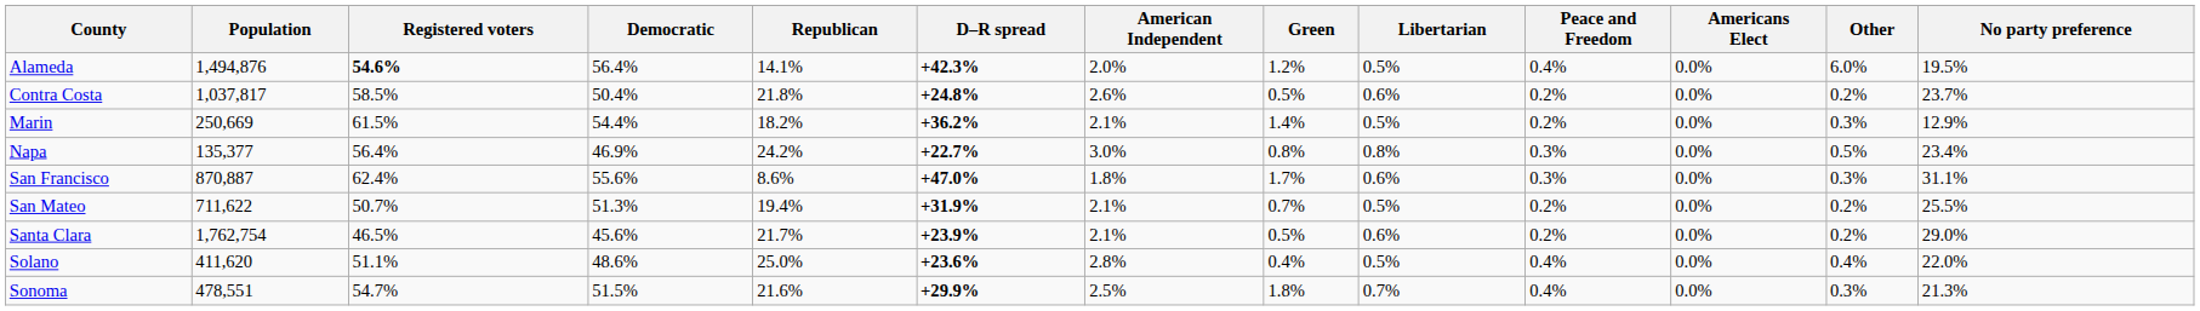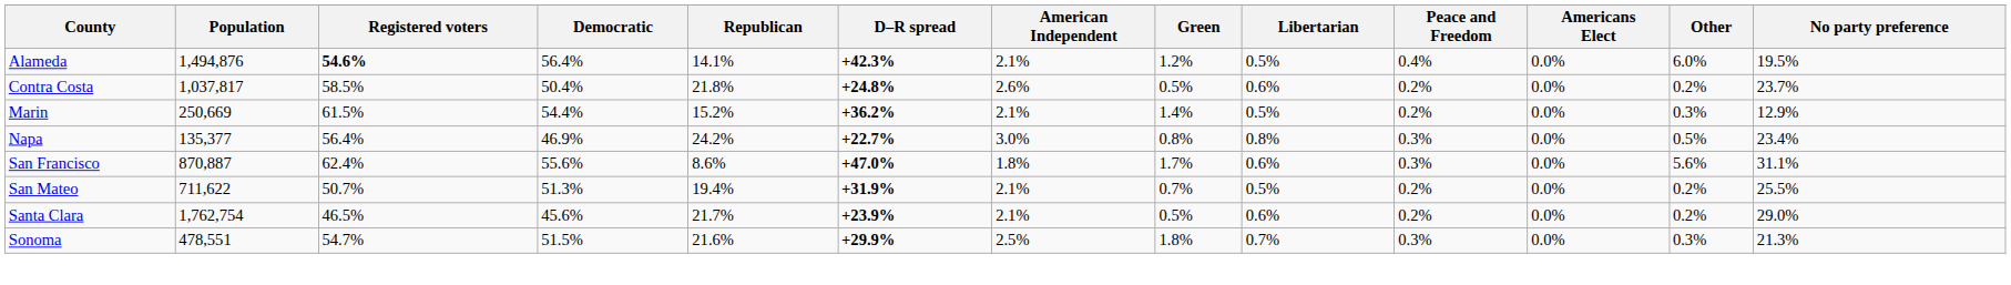 <table class="wikitable collapsible collapsed sortable" style="width: 100%;">
 <tr>
 </tr>
 <tr>
 <th>County</th>
 <th data-sort-type="number">Population</th>
 <th data-sort-type="number">Registered voters</th>
 <th data-sort-type="number">Democratic</th>
 <th data-sort-type="number">Republican</th>
 <th data-sort-type="number">D–R spread</th>
 <th data-sort-type="number">American<br>Independent</th>
 <th data-sort-type="number">Green</th>
 <th data-sort-type="number">Libertarian</th>
 <th data-sort-type="number">Peace and<br>Freedom</th>
 <th data-sort-type="number">Americans<br>Elect</th>
 <th data-sort-type="number">Other</th>
 <th data-sort-type="number">No party preference</th>
 </tr>
 <tr>
 <td><a href='#'>Alameda</a></td>
 <td>1,494,876</td>
 <td><strong>54.6%</strong></td>
 <td>56.4%</td>
 <td>14.1%</td>
 <td><span><strong>+42.3%</strong></span></td>
-<td>2.0%</td>
+<td>2.1%</td>
 <td>1.2%</td>
 <td>0.5%</td>
 <td>0.4%</td>
 <td>0.0%</td>
 <td>6.0%</td>
 <td>19.5%</td>
 </tr>
 <tr>
 <td><a href='#'>Contra Costa</a></td>
 <td>1,037,817</td>
 <td>58.5%</td>
 <td>50.4%</td>
 <td>21.8%</td>
 <td><span><strong>+24.8%</strong></span></td>
 <td>2.6%</td>
 <td>0.5%</td>
 <td>0.6%</td>
 <td>0.2%</td>
 <td>0.0%</td>
 <td>0.2%</td>
 <td>23.7%</td>
 </tr>
 <tr>
 <td><a href='#'>Marin</a></td>
 <td>250,669</td>
 <td>61.5%</td>
 <td>54.4%</td>
-<td>18.2%</td>
+<td>15.2%</td>
 <td><span><strong>+36.2%</strong></span></td>
 <td>2.1%</td>
 <td>1.4%</td>
 <td>0.5%</td>
 <td>0.2%</td>
 <td>0.0%</td>
 <td>0.3%</td>
 <td>12.9%</td>
 </tr>
 <tr>
 <td><a href='#'>Napa</a></td>
 <td>135,377</td>
 <td>56.4%</td>
 <td>46.9%</td>
 <td>24.2%</td>
 <td><span><strong>+22.7%</strong></span></td>
 <td>3.0%</td>
 <td>0.8%</td>
 <td>0.8%</td>
 <td>0.3%</td>
 <td>0.0%</td>
 <td>0.5%</td>
 <td>23.4%</td>
 </tr>
 <tr>
 <td><a href='#'>San Francisco</a></td>
 <td>870,887</td>
 <td>62.4%</td>
 <td>55.6%</td>
 <td>8.6%</td>
 <td><span><strong>+47.0%</strong></span></td>
 <td>1.8%</td>
 <td>1.7%</td>
 <td>0.6%</td>
 <td>0.3%</td>
 <td>0.0%</td>
-<td>0.3%</td>
+<td>5.6%</td>
 <td>31.1%</td>
 </tr>
 <tr>
 <td><a href='#'>San Mateo</a></td>
 <td>711,622</td>
 <td>50.7%</td>
 <td>51.3%</td>
 <td>19.4%</td>
 <td><span><strong>+31.9%</strong></span></td>
 <td>2.1%</td>
 <td>0.7%</td>
 <td>0.5%</td>
 <td>0.2%</td>
 <td>0.0%</td>
 <td>0.2%</td>
 <td>25.5%</td>
 </tr>
 <tr>
 <td><a href='#'>Santa Clara</a></td>
 <td>1,762,754</td>
 <td>46.5%</td>
 <td>45.6%</td>
 <td>21.7%</td>
 <td><span><strong>+23.9%</strong></span></td>
 <td>2.1%</td>
 <td>0.5%</td>
 <td>0.6%</td>
 <td>0.2%</td>
 <td>0.0%</td>
 <td>0.2%</td>
 <td>29.0%</td>
 </tr>
 <tr>
-<td><a href='#'>Solano</a></td>
-<td>411,620</td>
-<td>51.1%</td>
-<td>48.6%</td>
-<td>25.0%</td>
-<td><span><strong>+23.6%</strong></span></td>
-<td>2.8%</td>
-<td>0.4%</td>
-<td>0.5%</td>
-<td>0.4%</td>
-<td>0.0%</td>
-<td>0.4%</td>
-<td>22.0%</td>
-</tr>
-<tr>
 <td><a href='#'>Sonoma</a></td>
 <td>478,551</td>
 <td>54.7%</td>
 <td>51.5%</td>
 <td>21.6%</td>
 <td><span><strong>+29.9%</strong></span></td>
 <td>2.5%</td>
 <td>1.8%</td>
 <td>0.7%</td>
-<td>0.4%</td>
+<td>0.3%</td>
 <td>0.0%</td>
 <td>0.3%</td>
 <td>21.3%</td>
 </tr>
 </table>
